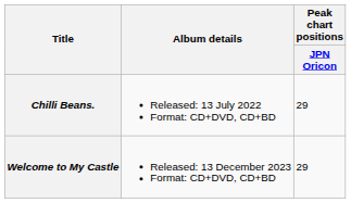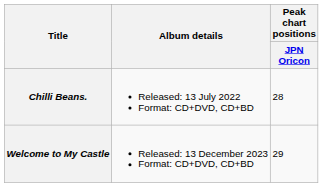 <table class="wikitable">
 <tr>
 <th rowspan="2">Title</th>
 <th rowspan="2">Album details</th>
 <th>Peak<br>chart<br>positions</th>
 </tr>
 <tr>
 <th><a href='#'>JPN</a><br><a href='#'>Oricon</a></th>
 </tr>
 <tr>
 <th><strong><em>Chilli Beans.</em></strong></th>
 <td><br><ul><li>Released: 13 July 2022</li><li>Format: CD+DVD, CD+BD</li></ul></td>
-<td>29</td>
+<td>28</td>
 </tr>
 <tr>
 <th><strong><em>Welcome to My Castle</em></strong></th>
 <td><br><ul><li>Released: 13 December 2023</li><li>Format: CD+DVD, CD+BD</li></ul></td>
 <td>29</td>
 </tr>
 </table>
